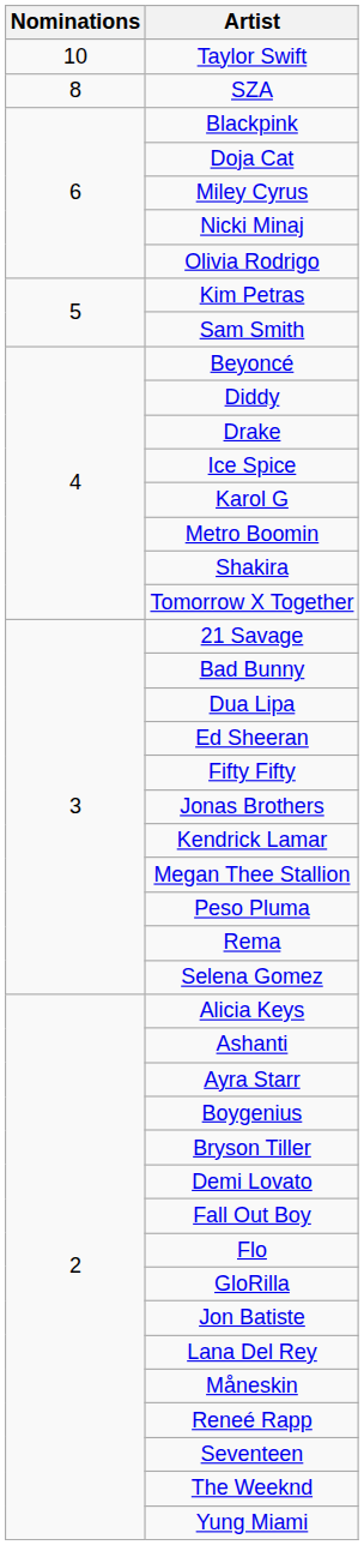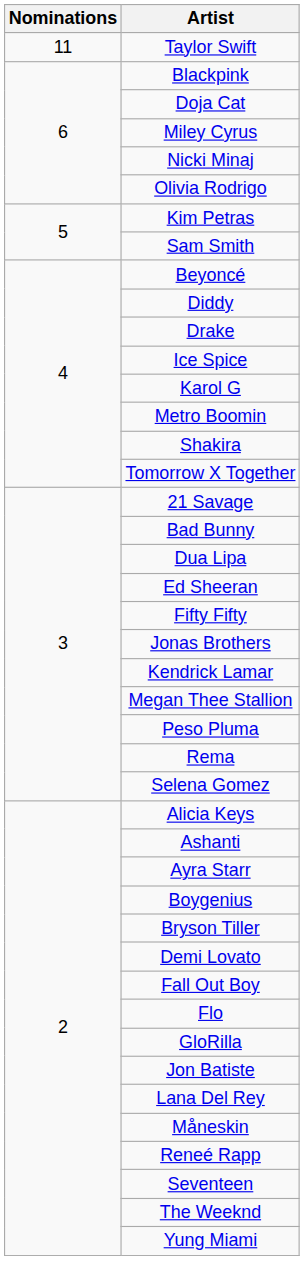 <table class="wikitable" rowspan="2" style="text-align:center">
 <tr>
 <th scope="col" style="width:55px;">Nominations</th>
 <th scope="col" style="text-align:center;">Artist</th>
 </tr>
 <tr>
-<td style="text-align:center">10</td>
+<td style="text-align:center">11</td>
 <td><a href='#'>Taylor Swift</a></td>
-</tr>
-<tr>
-<td style="text-align:center">8</td>
-<td><a href='#'>SZA</a></td>
 </tr>
 <tr>
 <td rowspan="5" style="text-align:center">6</td>
 <td><a href='#'>Blackpink</a></td>
 </tr>
 <tr>
 <td><a href='#'>Doja Cat</a></td>
 </tr>
 <tr>
 <td><a href='#'>Miley Cyrus</a></td>
 </tr>
 <tr>
 <td><a href='#'>Nicki Minaj</a></td>
 </tr>
 <tr>
 <td><a href='#'>Olivia Rodrigo</a></td>
 </tr>
 <tr>
 <td rowspan="2" style="text-align:center">5</td>
 <td><a href='#'>Kim Petras</a></td>
 </tr>
 <tr>
 <td><a href='#'>Sam Smith</a></td>
 </tr>
 <tr>
 <td rowspan="8" style="text-align:center">4</td>
 <td><a href='#'>Beyoncé</a></td>
 </tr>
 <tr>
 <td><a href='#'>Diddy</a></td>
 </tr>
 <tr>
 <td><a href='#'>Drake</a></td>
 </tr>
 <tr>
 <td><a href='#'>Ice Spice</a></td>
 </tr>
 <tr>
 <td><a href='#'>Karol G</a></td>
 </tr>
 <tr>
 <td><a href='#'>Metro Boomin</a></td>
 </tr>
 <tr>
 <td><a href='#'>Shakira</a></td>
 </tr>
 <tr>
 <td><a href='#'>Tomorrow X Together</a></td>
 </tr>
 <tr>
 <td rowspan="11" style="text-align:center">3</td>
 <td><a href='#'>21 Savage</a></td>
 </tr>
 <tr>
 <td><a href='#'>Bad Bunny</a></td>
 </tr>
 <tr>
 <td><a href='#'>Dua Lipa</a></td>
 </tr>
 <tr>
 <td><a href='#'>Ed Sheeran</a></td>
 </tr>
 <tr>
 <td><a href='#'>Fifty Fifty</a></td>
 </tr>
 <tr>
 <td><a href='#'>Jonas Brothers</a></td>
 </tr>
 <tr>
 <td><a href='#'>Kendrick Lamar</a></td>
 </tr>
 <tr>
 <td><a href='#'>Megan Thee Stallion</a></td>
 </tr>
 <tr>
 <td><a href='#'>Peso Pluma</a></td>
 </tr>
 <tr>
 <td><a href='#'>Rema</a></td>
 </tr>
 <tr>
 <td><a href='#'>Selena Gomez</a></td>
 </tr>
 <tr>
 <td rowspan="16" style="text-align:center">2</td>
 <td><a href='#'>Alicia Keys</a></td>
 </tr>
 <tr>
 <td><a href='#'>Ashanti</a></td>
 </tr>
 <tr>
 <td><a href='#'>Ayra Starr</a></td>
 </tr>
 <tr>
 <td><a href='#'>Boygenius</a></td>
 </tr>
 <tr>
 <td><a href='#'>Bryson Tiller</a></td>
 </tr>
 <tr>
 <td><a href='#'>Demi Lovato</a></td>
 </tr>
 <tr>
 <td><a href='#'>Fall Out Boy</a></td>
 </tr>
 <tr>
 <td><a href='#'>Flo</a></td>
 </tr>
 <tr>
 <td><a href='#'>GloRilla</a></td>
 </tr>
 <tr>
 <td><a href='#'>Jon Batiste</a></td>
 </tr>
 <tr>
 <td><a href='#'>Lana Del Rey</a></td>
 </tr>
 <tr>
 <td><a href='#'>Måneskin</a></td>
 </tr>
 <tr>
 <td><a href='#'>Reneé Rapp</a></td>
 </tr>
 <tr>
 <td><a href='#'>Seventeen</a></td>
 </tr>
 <tr>
 <td><a href='#'>The Weeknd</a></td>
 </tr>
 <tr>
 <td><a href='#'>Yung Miami</a></td>
 </tr>
 </table>
